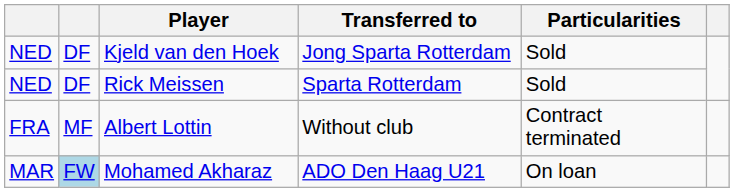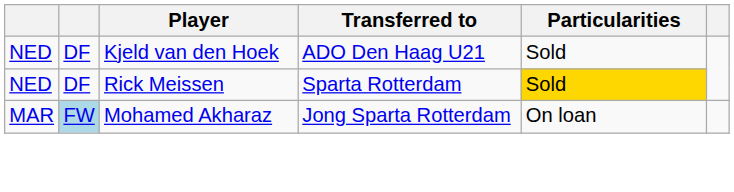 <table class="wikitable plainrowheaders sortable">
 <tr>
 <th></th>
 <th></th>
 <th style="width: 150px;">Player</th>
 <th style="width: 170px;">Transferred to</th>
 <th style="width: 140px;">Particularities</th>
 <th style="width: 10px;"></th>
 </tr>
 <tr>
 <td><strong></strong> <a href='#'>NED</a></td>
 <td><a href='#'>DF</a></td>
 <td><a href='#'>Kjeld van den Hoek</a></td>
-<td><strong></strong> <a href='#'>Jong Sparta Rotterdam</a></td>
+<td><strong></strong> <a href='#'>ADO Den Haag U21</a></td>
 <td>Sold</td>
 <td rowspan="2"></td>
 </tr>
 <tr>
 <td><strong></strong> <a href='#'>NED</a></td>
 <td><a href='#'>DF</a></td>
 <td><a href='#'>Rick Meissen</a></td>
 <td><strong></strong> <a href='#'>Sparta Rotterdam</a></td>
-<td>Sold</td>
-</tr>
-<tr>
-<td><strong></strong> <a href='#'>FRA</a></td>
-<td><a href='#'>MF</a></td>
-<td><a href='#'>Albert Lottin</a></td>
-<td><strong></strong> Without club</td>
-<td>Contract terminated</td>
-<td></td>
+<td style="background: gold;">Sold</td>
 </tr>
 <tr>
 <td><strong></strong> <a href='#'>MAR</a></td>
 <td style="background: lightblue;"><a href='#'>FW</a></td>
 <td><a href='#'>Mohamed Akharaz</a></td>
-<td><strong></strong> <a href='#'>ADO Den Haag U21</a></td>
+<td><strong></strong> <a href='#'>Jong Sparta Rotterdam</a></td>
 <td>On loan</td>
 <td></td>
 </tr>
 </table>
